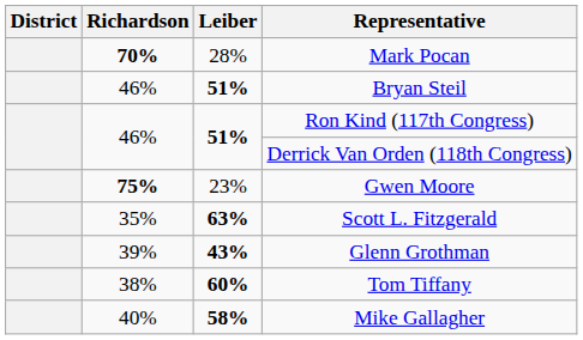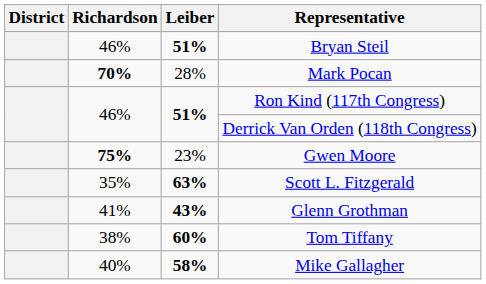 <table class=wikitable>
 <tr>
 <th>District</th>
 <th>Richardson</th>
 <th>Leiber</th>
 <th>Representative</th>
 </tr>
 <tr align=center>
 <th></th>
+<td>46%</td>
+<td><strong>51%</strong></td>
+<td><a href='#'>Bryan Steil</a></td>
+</tr>
+<tr align=center>
+<th></th>
 <td><strong>70%</strong></td>
 <td>28%</td>
 <td><a href='#'>Mark Pocan</a></td>
-</tr>
-<tr align=center>
-<th></th>
-<td>46%</td>
-<td><strong>51%</strong></td>
-<td><a href='#'>Bryan Steil</a></td>
 </tr>
 <tr align=center>
 <th rowspan=2 ></th>
 <td rowspan=2>46%</td>
 <td rowspan=2><strong>51%</strong></td>
 <td><a href='#'>Ron Kind</a> (<a href='#'>117th Congress</a>)</td>
 </tr>
 <tr align=center>
 <td><a href='#'>Derrick Van Orden</a> (<a href='#'>118th Congress</a>)</td>
 </tr>
 <tr align=center>
 <th></th>
 <td><strong>75%</strong></td>
 <td>23%</td>
 <td><a href='#'>Gwen Moore</a></td>
 </tr>
 <tr align=center>
 <th></th>
 <td>35%</td>
 <td><strong>63%</strong></td>
 <td><a href='#'>Scott L. Fitzgerald</a></td>
 </tr>
 <tr align=center>
 <th></th>
-<td>39%</td>
+<td>41%</td>
 <td><strong>43%</strong></td>
 <td><a href='#'>Glenn Grothman</a></td>
 </tr>
 <tr align=center>
 <th></th>
 <td>38%</td>
 <td><strong>60%</strong></td>
 <td><a href='#'>Tom Tiffany</a></td>
 </tr>
 <tr align=center>
 <th></th>
 <td>40%</td>
 <td><strong>58%</strong></td>
 <td><a href='#'>Mike Gallagher</a></td>
 </tr>
 </table>
